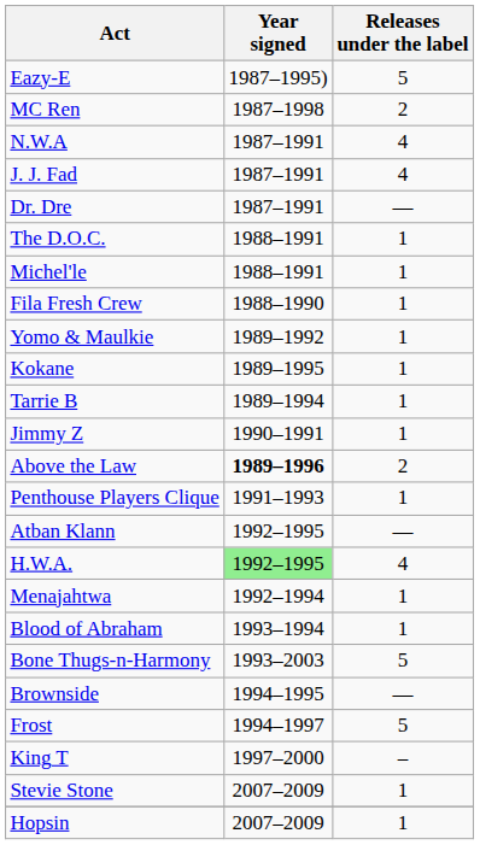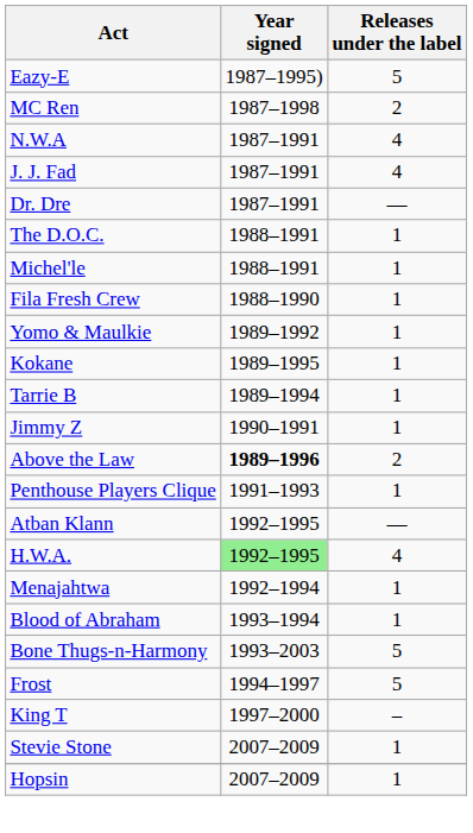 <table class="wikitable">
 <tr>
 <th>Act</th>
 <th>Year <br>signed</th>
 <th>Releases <br>under the label</th>
 </tr>
 <tr>
 <td><a href='#'>Eazy-E</a></td>
 <td style="text-align:center;">1987–1995)</td>
 <td style="text-align:center;">5</td>
 </tr>
 <tr>
 <td><a href='#'>MC Ren</a></td>
 <td style="text-align:center;">1987–1998</td>
 <td style="text-align:center;">2</td>
 </tr>
 <tr>
 <td><a href='#'>N.W.A</a></td>
 <td style="text-align:center;">1987–1991</td>
 <td style="text-align:center;">4</td>
 </tr>
 <tr>
 <td><a href='#'>J. J. Fad</a></td>
 <td style="text-align:center;">1987–1991</td>
 <td style="text-align:center;">4</td>
 </tr>
 <tr>
 <td><a href='#'>Dr. Dre</a></td>
 <td style="text-align:center;">1987–1991</td>
 <td style="text-align:center;">—</td>
 </tr>
 <tr>
 <td><a href='#'>The D.O.C.</a></td>
 <td style="text-align:center;">1988–1991</td>
 <td style="text-align:center;">1</td>
 </tr>
 <tr>
 <td><a href='#'>Michel'le</a></td>
 <td style="text-align:center;">1988–1991</td>
 <td style="text-align:center;">1</td>
 </tr>
 <tr>
 <td><a href='#'>Fila Fresh Crew</a></td>
 <td style="text-align:center;">1988–1990</td>
 <td style="text-align:center;">1</td>
 </tr>
 <tr>
 <td><a href='#'>Yomo & Maulkie</a></td>
 <td style="text-align:center;">1989–1992</td>
 <td style="text-align:center;">1</td>
 </tr>
 <tr>
 <td><a href='#'>Kokane</a></td>
 <td style="text-align:center;">1989–1995</td>
 <td style="text-align:center;">1</td>
 </tr>
 <tr>
 <td><a href='#'>Tarrie B</a></td>
 <td style="text-align:center;">1989–1994</td>
 <td style="text-align:center;">1</td>
 </tr>
 <tr>
 <td><a href='#'>Jimmy Z</a></td>
 <td style="text-align:center;">1990–1991</td>
 <td style="text-align:center;">1</td>
 </tr>
 <tr>
 <td><a href='#'>Above the Law</a></td>
 <td style="text-align:center;"><strong>1989–1996</strong></td>
 <td style="text-align:center;">2</td>
 </tr>
 <tr>
 <td><a href='#'>Penthouse Players Clique</a></td>
 <td style="text-align:center;">1991–1993</td>
 <td style="text-align:center;">1</td>
 </tr>
 <tr>
 <td><a href='#'>Atban Klann</a></td>
 <td style="text-align:center;">1992–1995</td>
 <td style="text-align:center;">—</td>
 </tr>
 <tr>
 <td><a href='#'>H.W.A.</a></td>
 <td style="background: lightgreen; text-align:center;">1992–1995</td>
 <td style="text-align:center;">4</td>
 </tr>
 <tr>
 <td><a href='#'>Menajahtwa</a></td>
 <td style="text-align:center;">1992–1994</td>
 <td style="text-align:center;">1</td>
 </tr>
 <tr>
 <td><a href='#'>Blood of Abraham</a></td>
 <td style="text-align:center;">1993–1994</td>
 <td style="text-align:center;">1</td>
 </tr>
 <tr>
 <td><a href='#'>Bone Thugs-n-Harmony</a></td>
 <td style="text-align:center;">1993–2003</td>
 <td style="text-align:center;">5</td>
 </tr>
 <tr>
-<td><a href='#'>Brownside</a></td>
-<td style="text-align:center;">1994–1995</td>
-<td style="text-align:center;">—</td>
-</tr>
-<tr>
 <td><a href='#'>Frost</a></td>
 <td style="text-align:center;">1994–1997</td>
 <td style="text-align:center;">5</td>
 </tr>
 <tr>
 <td><a href='#'>King T</a></td>
 <td style="text-align:center;">1997–2000</td>
 <td style="text-align:center;">–</td>
 </tr>
 <tr>
 <td><a href='#'>Stevie Stone</a></td>
 <td style="text-align:center;">2007–2009</td>
 <td style="text-align:center;">1</td>
 </tr>
 <tr>
 </tr>
 <tr>
 <td><a href='#'>Hopsin</a></td>
 <td style="text-align:center;">2007–2009</td>
 <td style="text-align:center;">1</td>
 </tr>
 </table>
